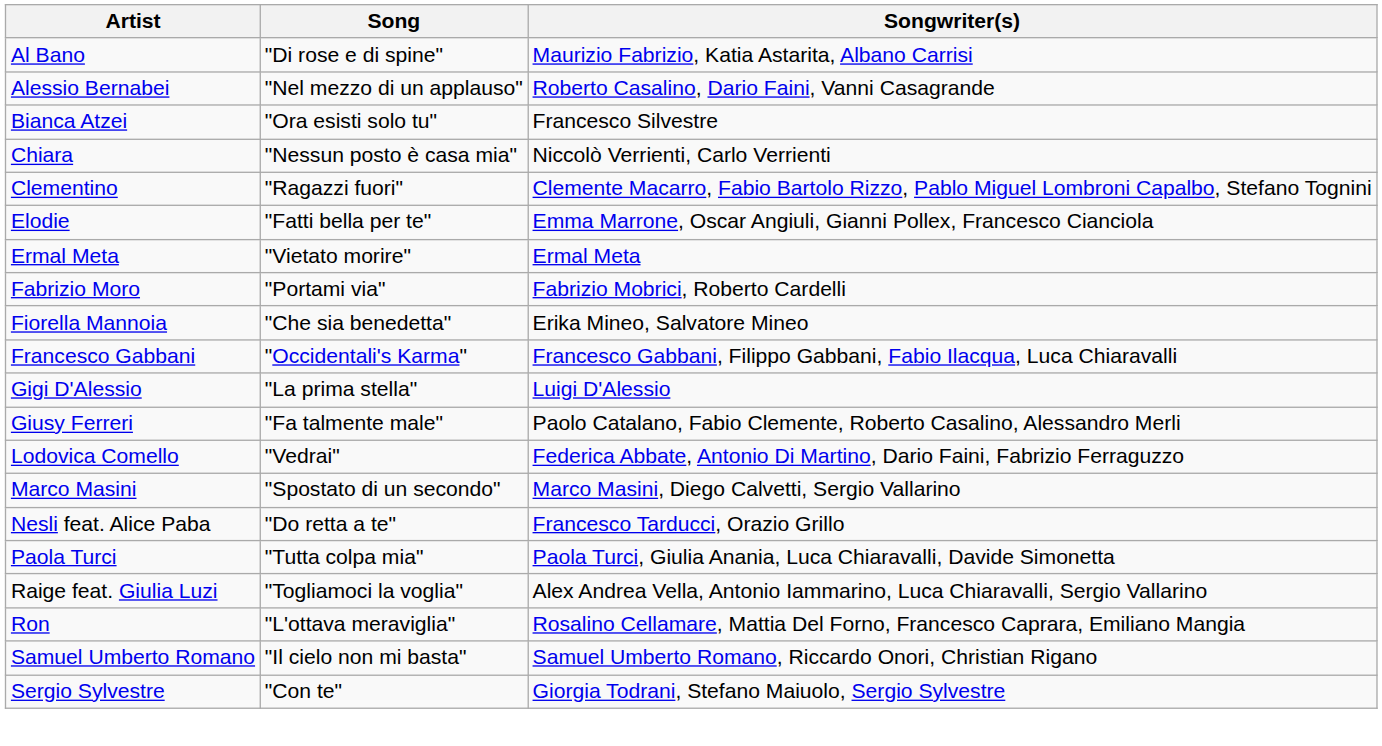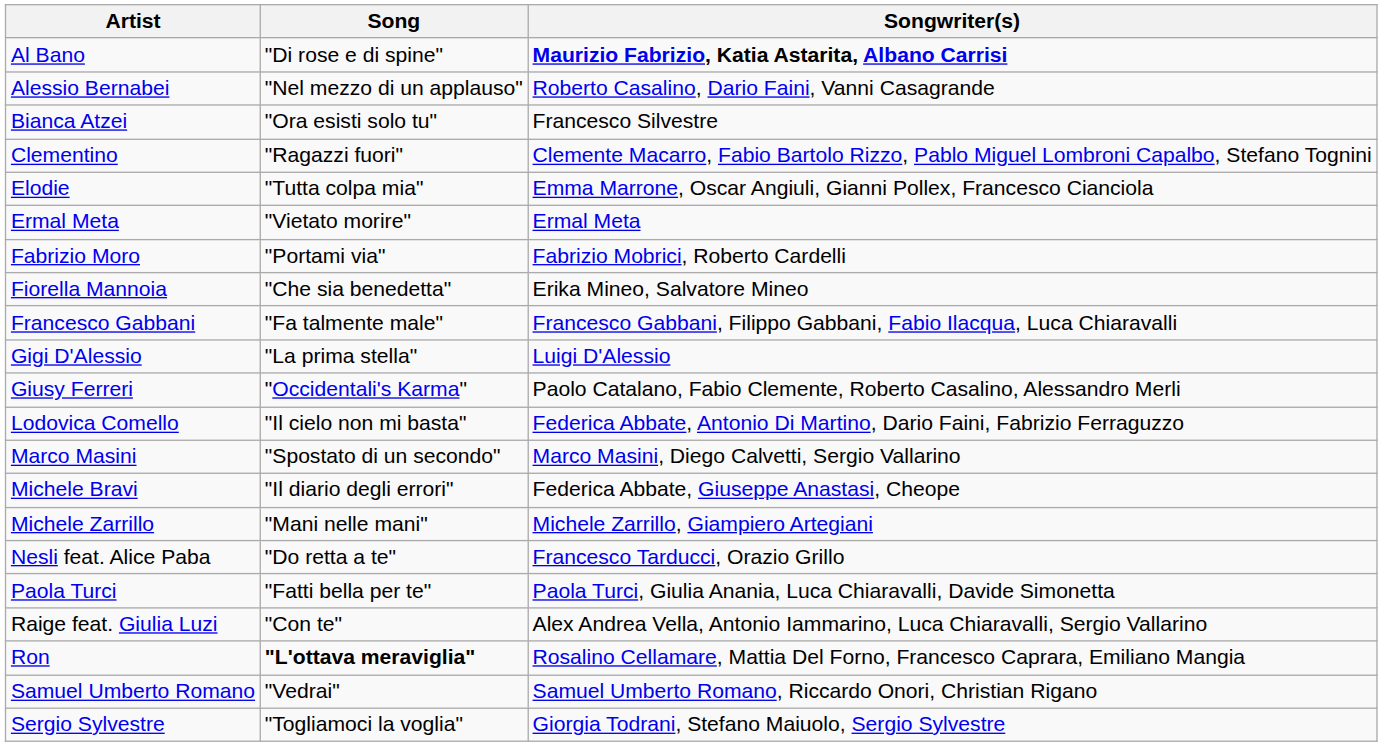 <table class="wikitable sortable" style="margin: 1em auto 1em auto">
 <tr>
 <th>Artist</th>
 <th>Song</th>
 <th class="unsortable">Songwriter(s)</th>
 </tr>
 <tr>
 <td><a href='#'>Al Bano</a></td>
 <td>"Di rose e di spine"</td>
-<td><a href='#'>Maurizio Fabrizio</a>, Katia Astarita, <a href='#'>Albano Carrisi</a></td>
+<td><strong><a href='#'>Maurizio Fabrizio</a>, Katia Astarita, <a href='#'>Albano Carrisi</a></strong></td>
 </tr>
 <tr>
 <td><a href='#'>Alessio Bernabei</a></td>
 <td>"Nel mezzo di un applauso"</td>
 <td><a href='#'>Roberto Casalino</a>, <a href='#'>Dario Faini</a>, Vanni Casagrande</td>
 </tr>
 <tr>
 <td><a href='#'>Bianca Atzei</a></td>
 <td>"Ora esisti solo tu"</td>
 <td>Francesco Silvestre</td>
 </tr>
 <tr>
-<td><a href='#'>Chiara</a></td>
-<td>"Nessun posto è casa mia"</td>
-<td>Niccolò Verrienti, Carlo Verrienti</td>
-</tr>
-<tr>
 <td><a href='#'>Clementino</a></td>
 <td>"Ragazzi fuori"</td>
 <td><a href='#'>Clemente Macarro</a>, <a href='#'>Fabio Bartolo Rizzo</a>, <a href='#'>Pablo Miguel Lombroni Capalbo</a>, Stefano Tognini</td>
 </tr>
 <tr>
 <td><a href='#'>Elodie</a></td>
-<td>"Fatti bella per te"</td>
+<td>"Tutta colpa mia"</td>
 <td><a href='#'>Emma Marrone</a>, Oscar Angiuli, Gianni Pollex, Francesco Cianciola</td>
 </tr>
 <tr>
 <td><a href='#'>Ermal Meta</a></td>
 <td>"Vietato morire"</td>
 <td><a href='#'>Ermal Meta</a></td>
 </tr>
 <tr>
 <td><a href='#'>Fabrizio Moro</a></td>
 <td>"Portami via"</td>
 <td><a href='#'>Fabrizio Mobrici</a>, Roberto Cardelli</td>
 </tr>
 <tr>
 <td><a href='#'>Fiorella Mannoia</a></td>
 <td>"Che sia benedetta"</td>
 <td>Erika Mineo, Salvatore Mineo</td>
 </tr>
 <tr>
 <td><a href='#'>Francesco Gabbani</a></td>
-<td>"<a href='#'>Occidentali's Karma</a>"</td>
+<td>"Fa talmente male"</td>
 <td><a href='#'>Francesco Gabbani</a>, Filippo Gabbani, <a href='#'>Fabio Ilacqua</a>, Luca Chiaravalli</td>
 </tr>
 <tr>
 <td><a href='#'>Gigi D'Alessio</a></td>
 <td>"La prima stella"</td>
 <td><a href='#'>Luigi D'Alessio</a></td>
 </tr>
 <tr>
 <td><a href='#'>Giusy Ferreri</a></td>
-<td>"Fa talmente male"</td>
+<td>"<a href='#'>Occidentali's Karma</a>"</td>
 <td>Paolo Catalano, Fabio Clemente, Roberto Casalino, Alessandro Merli</td>
 </tr>
 <tr>
 <td><a href='#'>Lodovica Comello</a></td>
-<td>"Vedrai"</td>
+<td>"Il cielo non mi basta"</td>
 <td><a href='#'>Federica Abbate</a>, <a href='#'>Antonio Di Martino</a>, Dario Faini, Fabrizio Ferraguzzo</td>
 </tr>
 <tr>
 <td><a href='#'>Marco Masini</a></td>
 <td>"Spostato di un secondo"</td>
 <td><a href='#'>Marco Masini</a>, Diego Calvetti, Sergio Vallarino</td>
 </tr>
 <tr>
+<td><a href='#'>Michele Bravi</a></td>
+<td>"Il diario degli errori"</td>
+<td>Federica Abbate, <a href='#'>Giuseppe Anastasi</a>, Cheope</td>
+</tr>
+<tr>
+<td><a href='#'>Michele Zarrillo</a></td>
+<td>"Mani nelle mani"</td>
+<td><a href='#'>Michele Zarrillo</a>, <a href='#'>Giampiero Artegiani</a></td>
+</tr>
+<tr>
 <td><a href='#'>Nesli</a> feat. Alice Paba</td>
 <td>"Do retta a te"</td>
 <td><a href='#'>Francesco Tarducci</a>, Orazio Grillo</td>
 </tr>
 <tr>
 <td><a href='#'>Paola Turci</a></td>
-<td>"Tutta colpa mia"</td>
+<td>"Fatti bella per te"</td>
 <td><a href='#'>Paola Turci</a>, Giulia Anania, Luca Chiaravalli, Davide Simonetta</td>
 </tr>
 <tr>
 <td>Raige feat. <a href='#'>Giulia Luzi</a></td>
-<td>"Togliamoci la voglia"</td>
+<td>"Con te"</td>
 <td>Alex Andrea Vella, Antonio Iammarino, Luca Chiaravalli, Sergio Vallarino</td>
 </tr>
 <tr>
 <td><a href='#'>Ron</a></td>
-<td>"L'ottava meraviglia"</td>
+<td><strong>"L'ottava meraviglia"</strong></td>
 <td><a href='#'>Rosalino Cellamare</a>, Mattia Del Forno, Francesco Caprara, Emiliano Mangia</td>
 </tr>
 <tr>
 <td><a href='#'>Samuel Umberto Romano</a></td>
-<td>"Il cielo non mi basta"</td>
+<td>"Vedrai"</td>
 <td><a href='#'>Samuel Umberto Romano</a>, Riccardo Onori, Christian Rigano</td>
 </tr>
 <tr>
 <td><a href='#'>Sergio Sylvestre</a></td>
-<td>"Con te"</td>
+<td>"Togliamoci la voglia"</td>
 <td><a href='#'>Giorgia Todrani</a>, Stefano Maiuolo, <a href='#'>Sergio Sylvestre</a></td>
 </tr>
 </table>
